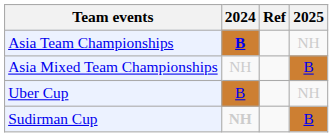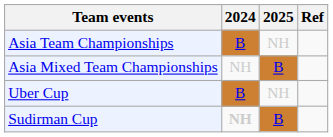 <table class="wikitable" style="font-size: 90%; text-align:center">
 <tr>
 <th>Team events</th>
 <th>2024</th>
+<th>2025</th>
 <th>Ref</th>
-<th>2025</th>
 </tr>
 <tr>
 <td bgcolor="#ECF2FF"; align="left"><a href='#'>Asia Team Championships</a></td>
-<td bgcolor=CD7F32><strong><a href='#'>B</a></strong></td>
+<td bgcolor=CD7F32><a href='#'>B</a></td>
+<td style=color:#ccc>NH</td>
 <td></td>
-<td style=color:#ccc>NH</td>
 </tr>
 <tr>
 <td bgcolor="#ECF2FF"; align="left"><a href='#'>Asia Mixed Team Championships</a></td>
 <td style=color:#ccc>NH</td>
+<td bgcolor=CD7F32><a href='#'>B</a></td>
 <td></td>
-<td bgcolor=CD7F32><a href='#'>B</a></td>
 </tr>
 <tr>
 <td bgcolor="#ECF2FF"; align="left"><a href='#'>Uber Cup</a></td>
 <td bgcolor=CD7F32><a href='#'>B</a></td>
+<td style=color:#ccc>NH</td>
 <td></td>
-<td style=color:#ccc>NH</td>
 </tr>
 <tr>
 <td bgcolor="#ECF2FF"; align="left"><a href='#'>Sudirman Cup</a></td>
 <td style=color:#ccc><strong>NH</strong></td>
+<td bgcolor=CD7F32><a href='#'>B</a></td>
 <td></td>
-<td bgcolor=CD7F32><a href='#'>B</a></td>
 </tr>
 </table>
